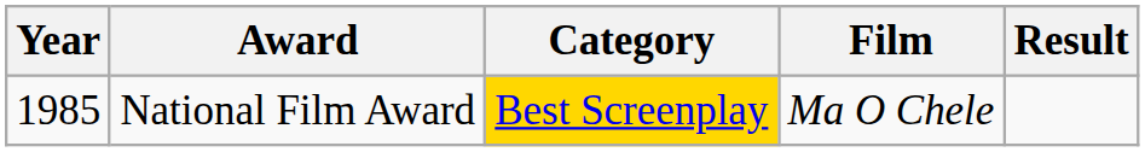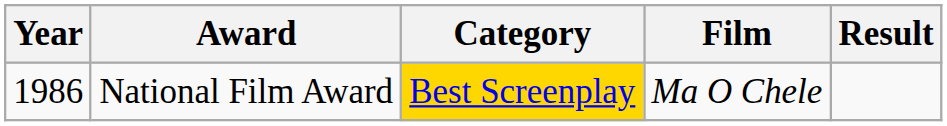 <table class="wikitable" style="font-size: 95%;">
 <tr>
 <th>Year</th>
 <th>Award</th>
 <th>Category</th>
 <th>Film</th>
 <th>Result</th>
 </tr>
 <tr>
-<td>1985</td>
+<td>1986</td>
 <td>National Film Award</td>
 <td style="background: gold;"><a href='#'>Best Screenplay</a></td>
 <td><em>Ma O Chele</em></td>
 <td></td>
 </tr>
 </table>
